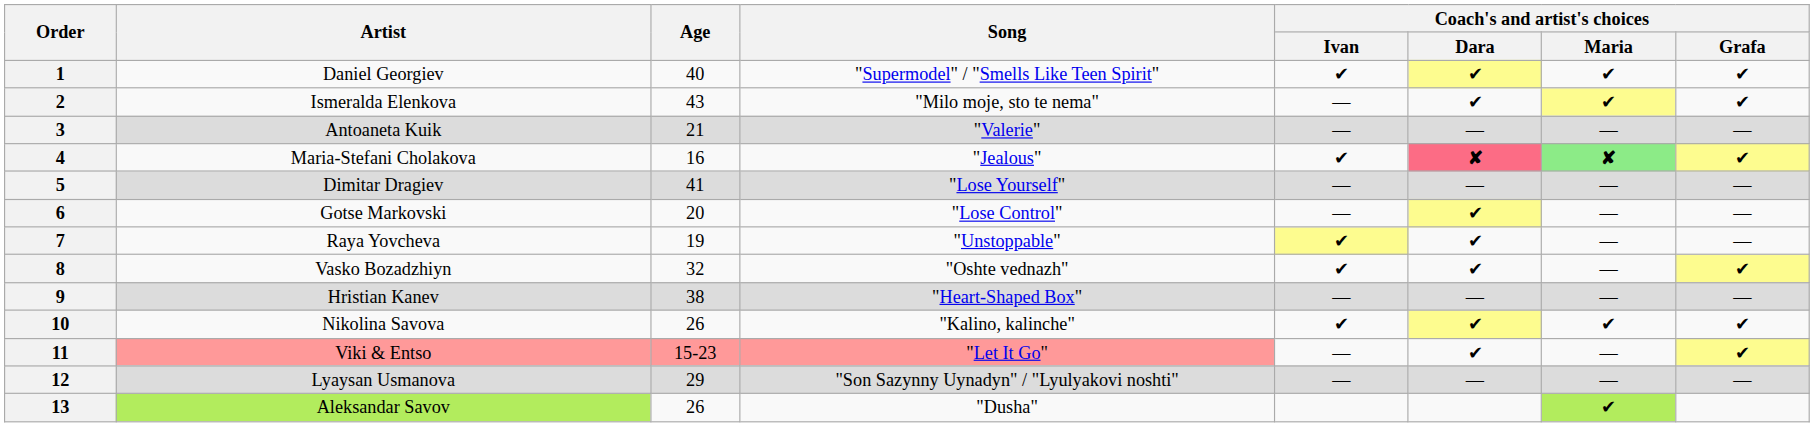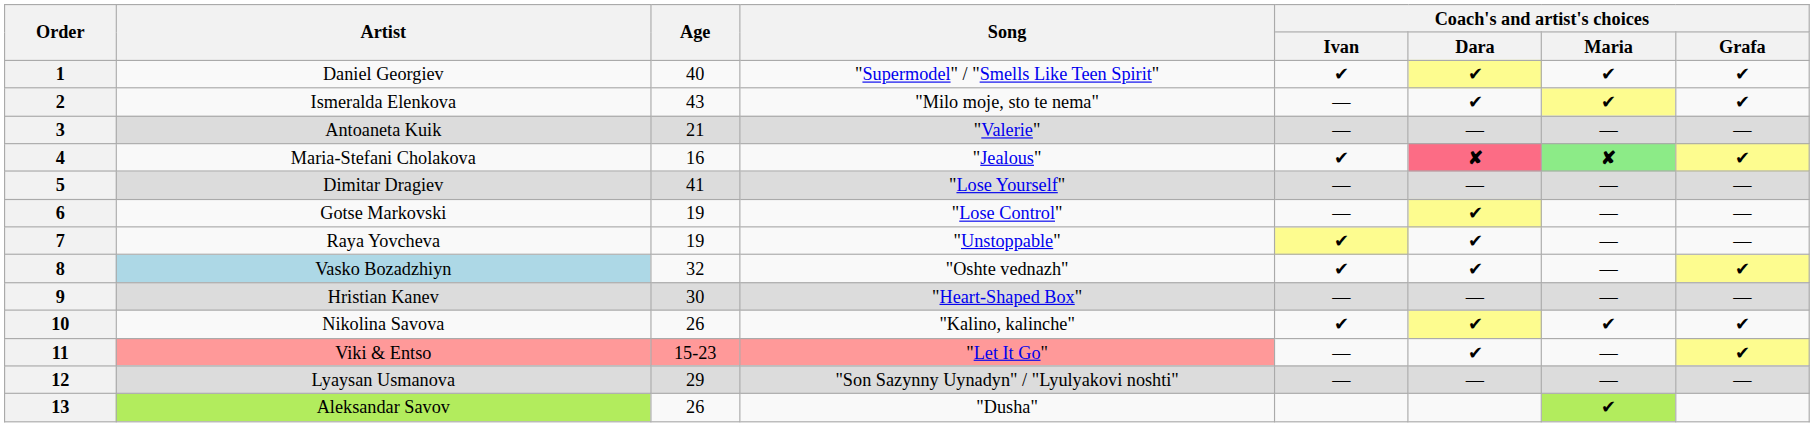 <table class="wikitable" style="text-align:center; line-height:17px; width:100%">
 <tr>
 <th rowspan="2" scope="col" style="width:05%">Order</th>
 <th rowspan="2" scope="col" style="width:24%">Artist</th>
 <th rowspan="2" scope="col" style="width:04%">Age</th>
 <th rowspan="2" scope="col" style="width:24%">Song</th>
 <th colspan="4" scope="col" style="width:24%">Coach's and artist's choices</th>
 </tr>
 <tr>
 <th style="width:06%">Ivan</th>
 <th style="width:06%">Dara</th>
 <th style="width:06%">Maria</th>
 <th style="width:06%">Grafa</th>
 </tr>
 <tr>
 <th>1</th>
 <td>Daniel Georgiev</td>
 <td>40</td>
 <td>"<a href='#'>Supermodel</a>" / "<a href='#'>Smells Like Teen Spirit</a>"</td>
 <td>✔</td>
 <td style="background:#fdfc8f">✔</td>
 <td>✔</td>
 <td>✔</td>
 </tr>
 <tr>
 <th>2</th>
 <td>Ismeralda Elenkova</td>
 <td>43</td>
 <td>"Milo moje, sto te nema"</td>
 <td>—</td>
 <td>✔</td>
 <td style="background:#fdfc8f">✔</td>
 <td>✔</td>
 </tr>
 <tr bgcolor=#DCDCDC>
 <th>3</th>
 <td>Antoaneta Kuik</td>
 <td>21</td>
 <td>"<a href='#'>Valerie</a>"</td>
 <td>—</td>
 <td>—</td>
 <td>—</td>
 <td>—</td>
 </tr>
 <tr>
 <th>4</th>
 <td>Maria-Stefani Cholakova</td>
 <td>16</td>
 <td>"<a href='#'>Jealous</a>"</td>
 <td>✔</td>
 <td style="background:#FC6C85"> <strong>✘</strong> </td>
 <td style="background:#8ceb87"> <strong>✘</strong> </td>
 <td style="background:#fdfc8f">✔</td>
 </tr>
 <tr bgcolor=#DCDCDC>
 <th>5</th>
 <td>Dimitar Dragiev</td>
 <td>41</td>
 <td>"<a href='#'>Lose Yourself</a>"</td>
 <td>—</td>
 <td>—</td>
 <td>—</td>
 <td>—</td>
 </tr>
 <tr>
 <th>6</th>
 <td>Gotse Markovski</td>
-<td>20</td>
+<td>19</td>
 <td>"<a href='#'>Lose Control</a>"</td>
 <td>—</td>
 <td style="background:#fdfc8f">✔</td>
 <td>—</td>
 <td>—</td>
 </tr>
 <tr>
 <th>7</th>
 <td>Raya Yovcheva</td>
 <td>19</td>
 <td>"<a href='#'>Unstoppable</a>"</td>
 <td style="background:#fdfc8f">✔</td>
 <td>✔</td>
 <td>—</td>
 <td>—</td>
 </tr>
 <tr>
 <th>8</th>
-<td>Vasko Bozadzhiyn</td>
+<td style="background: lightblue;">Vasko Bozadzhiyn</td>
 <td>32</td>
 <td>"Oshte vednazh"</td>
 <td>✔</td>
 <td>✔</td>
 <td>—</td>
 <td style="background:#fdfc8f">✔</td>
 </tr>
 <tr bgcolor=#DCDCDC>
 <th>9</th>
 <td>Hristian Kanev</td>
-<td>38</td>
+<td>30</td>
 <td>"<a href='#'>Heart-Shaped Box</a>"</td>
 <td>—</td>
 <td>—</td>
 <td>—</td>
 <td>—</td>
 </tr>
 <tr>
 <th>10</th>
 <td>Nikolina Savova</td>
 <td>26</td>
 <td>"Kalino, kalinche"</td>
 <td>✔</td>
 <td style="background:#fdfc8f">✔</td>
 <td>✔</td>
 <td>✔</td>
 </tr>
 <tr>
 <th>11</th>
 <td style="background:#ff9999">Viki & Entso</td>
 <td style="background:#ff9999">15-23</td>
 <td style="background:#ff9999">"<a href='#'>Let It Go</a>"</td>
 <td>—</td>
 <td>✔</td>
 <td>—</td>
 <td style="background:#fdfc8f">✔</td>
 </tr>
 <tr bgcolor=#DCDCDC>
 <th>12</th>
 <td>Lyaysan Usmanova</td>
 <td>29</td>
 <td>"Son Sazynny Uynadyn" / "Lyulyakovi noshti"</td>
 <td>—</td>
 <td>—</td>
 <td>—</td>
 <td>—</td>
 </tr>
 <tr>
 <th>13</th>
 <td style="background:#B2EC5D">Aleksandar Savov</td>
 <td>26</td>
 <td>"Dusha"</td>
 <td> <strong></strong> </td>
 <td> <strong></strong> </td>
 <td style="background:#B2EC5D">✔</td>
 <td> <strong></strong> </td>
 </tr>
 </table>
